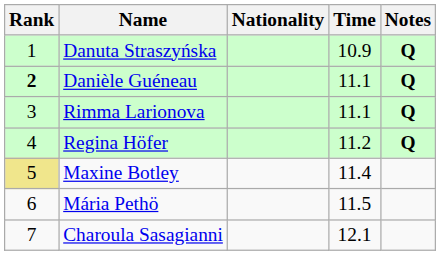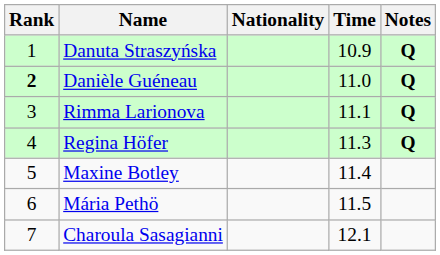 <table class="wikitable sortable" style="text-align:center">
 <tr>
 <th>Rank</th>
 <th>Name</th>
 <th>Nationality</th>
 <th>Time</th>
 <th>Notes</th>
 </tr>
 <tr bgcolor=ccffcc>
 <td>1</td>
 <td align=left><a href='#'>Danuta Straszyńska</a></td>
 <td align=left></td>
 <td>10.9</td>
 <td><strong>Q</strong></td>
 </tr>
 <tr bgcolor=ccffcc>
 <td><strong>2</strong></td>
 <td align=left><a href='#'>Danièle Guéneau</a></td>
 <td align=left></td>
-<td>11.1</td>
+<td>11.0</td>
 <td><strong>Q</strong></td>
 </tr>
 <tr bgcolor=ccffcc>
 <td>3</td>
 <td align=left><a href='#'>Rimma Larionova</a></td>
 <td align=left></td>
 <td>11.1</td>
 <td><strong>Q</strong></td>
 </tr>
 <tr bgcolor=ccffcc>
 <td>4</td>
 <td align=left><a href='#'>Regina Höfer</a></td>
 <td align=left></td>
-<td>11.2</td>
+<td>11.3</td>
 <td><strong>Q</strong></td>
 </tr>
 <tr>
-<td style="background: khaki;">5</td>
+<td>5</td>
 <td align=left><a href='#'>Maxine Botley</a></td>
 <td align=left></td>
 <td>11.4</td>
 <td></td>
 </tr>
 <tr>
 <td>6</td>
 <td align=left><a href='#'>Mária Pethö</a></td>
 <td align=left></td>
 <td>11.5</td>
 <td></td>
 </tr>
 <tr>
 <td>7</td>
 <td align=left><a href='#'>Charoula Sasagianni</a></td>
 <td align=left></td>
 <td>12.1</td>
 <td></td>
 </tr>
 </table>
